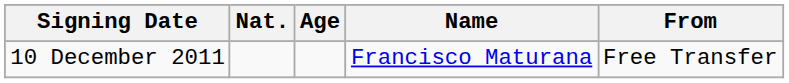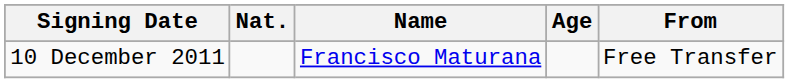 <table class="wikitable" style="font-size: 95%; text-align: center;">
 <tr>
 <th>Signing Date</th>
 <th>Nat.</th>
+<th>Name</th>
 <th>Age</th>
-<th>Name</th>
 <th>From</th>
 </tr>
 <tr>
 <td>10 December 2011</td>
 <td></td>
+<td align=left><a href='#'>Francisco Maturana</a></td>
 <td></td>
-<td align=left><a href='#'>Francisco Maturana</a></td>
 <td>Free Transfer</td>
 </tr>
 </table>
